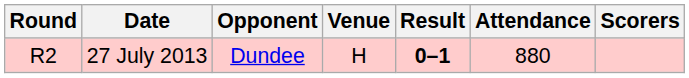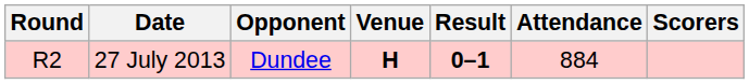 <table class="wikitable" style="font-size:100%; text-align:center">
 <tr>
 <th>Round</th>
 <th>Date</th>
 <th>Opponent</th>
 <th>Venue</th>
 <th>Result</th>
 <th>Attendance</th>
 <th>Scorers</th>
 </tr>
 <tr style="background: #FFCCCC;">
 <td>R2</td>
 <td>27 July 2013</td>
 <td><a href='#'>Dundee</a></td>
-<td>H</td>
+<td><strong>H</strong></td>
 <td><strong>0–1</strong></td>
-<td>880</td>
+<td>884</td>
 <td></td>
 </tr>
 </table>
